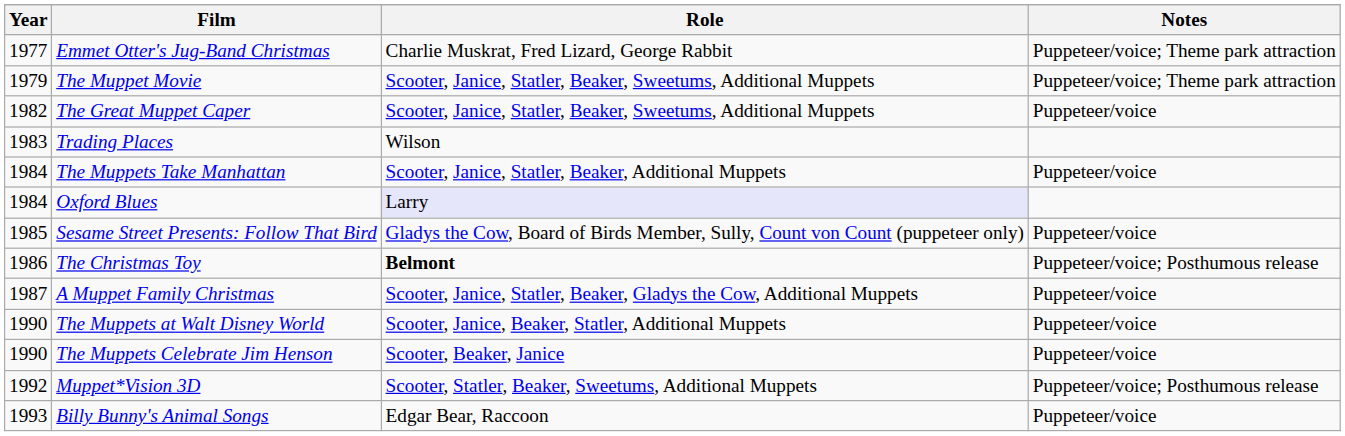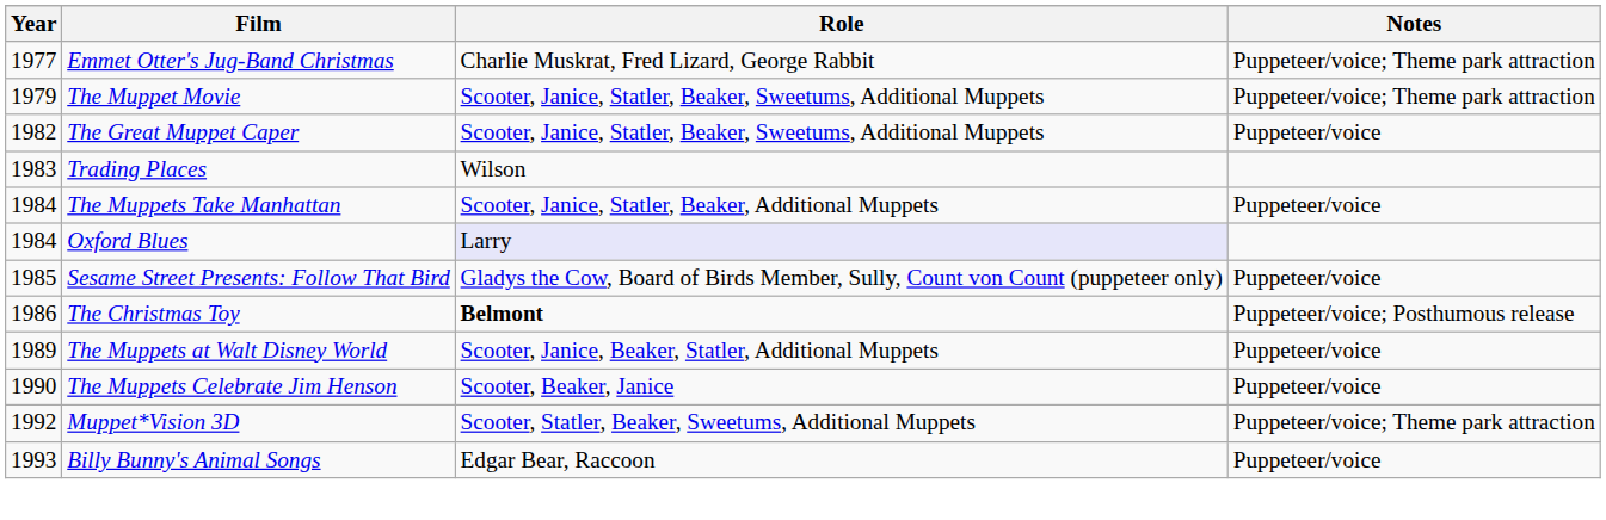 <table class="wikitable sortable">
 <tr style="background:#ccc; text-align:center;">
 </tr>
 <tr style="background:#ccc; text-align:center;">
 <th>Year</th>
 <th>Film</th>
 <th>Role</th>
 <th class="unsortable">Notes</th>
 </tr>
 <tr>
 <td>1977</td>
 <td><em><a href='#'>Emmet Otter's Jug-Band Christmas</a></em></td>
 <td>Charlie Muskrat, Fred Lizard, George Rabbit</td>
 <td>Puppeteer/voice; Theme park attraction</td>
 </tr>
 <tr>
 <td>1979</td>
 <td><em><a href='#'>The Muppet Movie</a></em></td>
 <td><a href='#'>Scooter</a>, <a href='#'>Janice</a>, <a href='#'>Statler</a>, <a href='#'>Beaker</a>, <a href='#'>Sweetums</a>, Additional Muppets</td>
 <td>Puppeteer/voice; Theme park attraction</td>
 </tr>
 <tr>
 <td>1982</td>
 <td><em><a href='#'>The Great Muppet Caper</a></em></td>
 <td><a href='#'>Scooter</a>, <a href='#'>Janice</a>, <a href='#'>Statler</a>, <a href='#'>Beaker</a>, <a href='#'>Sweetums</a>, Additional Muppets</td>
 <td>Puppeteer/voice</td>
 </tr>
 <tr>
 <td>1983</td>
 <td><em><a href='#'>Trading Places</a></em></td>
 <td>Wilson</td>
 <td></td>
 </tr>
 <tr>
 <td>1984</td>
 <td><em><a href='#'>The Muppets Take Manhattan</a></em></td>
 <td><a href='#'>Scooter</a>, <a href='#'>Janice</a>, <a href='#'>Statler</a>, <a href='#'>Beaker</a>, Additional Muppets</td>
 <td>Puppeteer/voice</td>
 </tr>
 <tr>
 <td>1984</td>
 <td><em><a href='#'>Oxford Blues</a></em></td>
 <td style="background: lavender;">Larry</td>
 <td></td>
 </tr>
 <tr>
 <td>1985</td>
 <td><em><a href='#'>Sesame Street Presents: Follow That Bird</a></em></td>
 <td><a href='#'>Gladys the Cow</a>, Board of Birds Member, Sully, <a href='#'>Count von Count</a> (puppeteer only)</td>
 <td>Puppeteer/voice</td>
 </tr>
 <tr>
 <td>1986</td>
 <td><em><a href='#'>The Christmas Toy</a></em></td>
 <td><strong>Belmont</strong></td>
 <td>Puppeteer/voice; Posthumous release</td>
 </tr>
 <tr>
-<td>1987</td>
-<td><em><a href='#'>A Muppet Family Christmas</a></em></td>
-<td><a href='#'>Scooter</a>, <a href='#'>Janice</a>, <a href='#'>Statler</a>, <a href='#'>Beaker</a>, <a href='#'>Gladys the Cow</a>, Additional Muppets</td>
-<td>Puppeteer/voice</td>
-</tr>
-<tr>
-<td>1990</td>
+<td>1989</td>
 <td><em><a href='#'>The Muppets at Walt Disney World</a></em></td>
 <td><a href='#'>Scooter</a>, <a href='#'>Janice</a>, <a href='#'>Beaker</a>, <a href='#'>Statler</a>, Additional Muppets</td>
 <td>Puppeteer/voice</td>
 </tr>
 <tr>
 <td>1990</td>
 <td><em><a href='#'>The Muppets Celebrate Jim Henson</a></em></td>
 <td><a href='#'>Scooter</a>, <a href='#'>Beaker</a>, <a href='#'>Janice</a></td>
 <td>Puppeteer/voice</td>
 </tr>
 <tr>
 <td>1992</td>
 <td><em><a href='#'>Muppet*Vision 3D</a></em></td>
 <td><a href='#'>Scooter</a>, <a href='#'>Statler</a>, <a href='#'>Beaker</a>, <a href='#'>Sweetums</a>, Additional Muppets</td>
-<td>Puppeteer/voice; Posthumous release</td>
+<td>Puppeteer/voice; Theme park attraction</td>
 </tr>
 <tr>
 <td>1993</td>
 <td><em><a href='#'>Billy Bunny's Animal Songs</a></em></td>
 <td>Edgar Bear, Raccoon</td>
 <td>Puppeteer/voice</td>
 </tr>
 </table>
